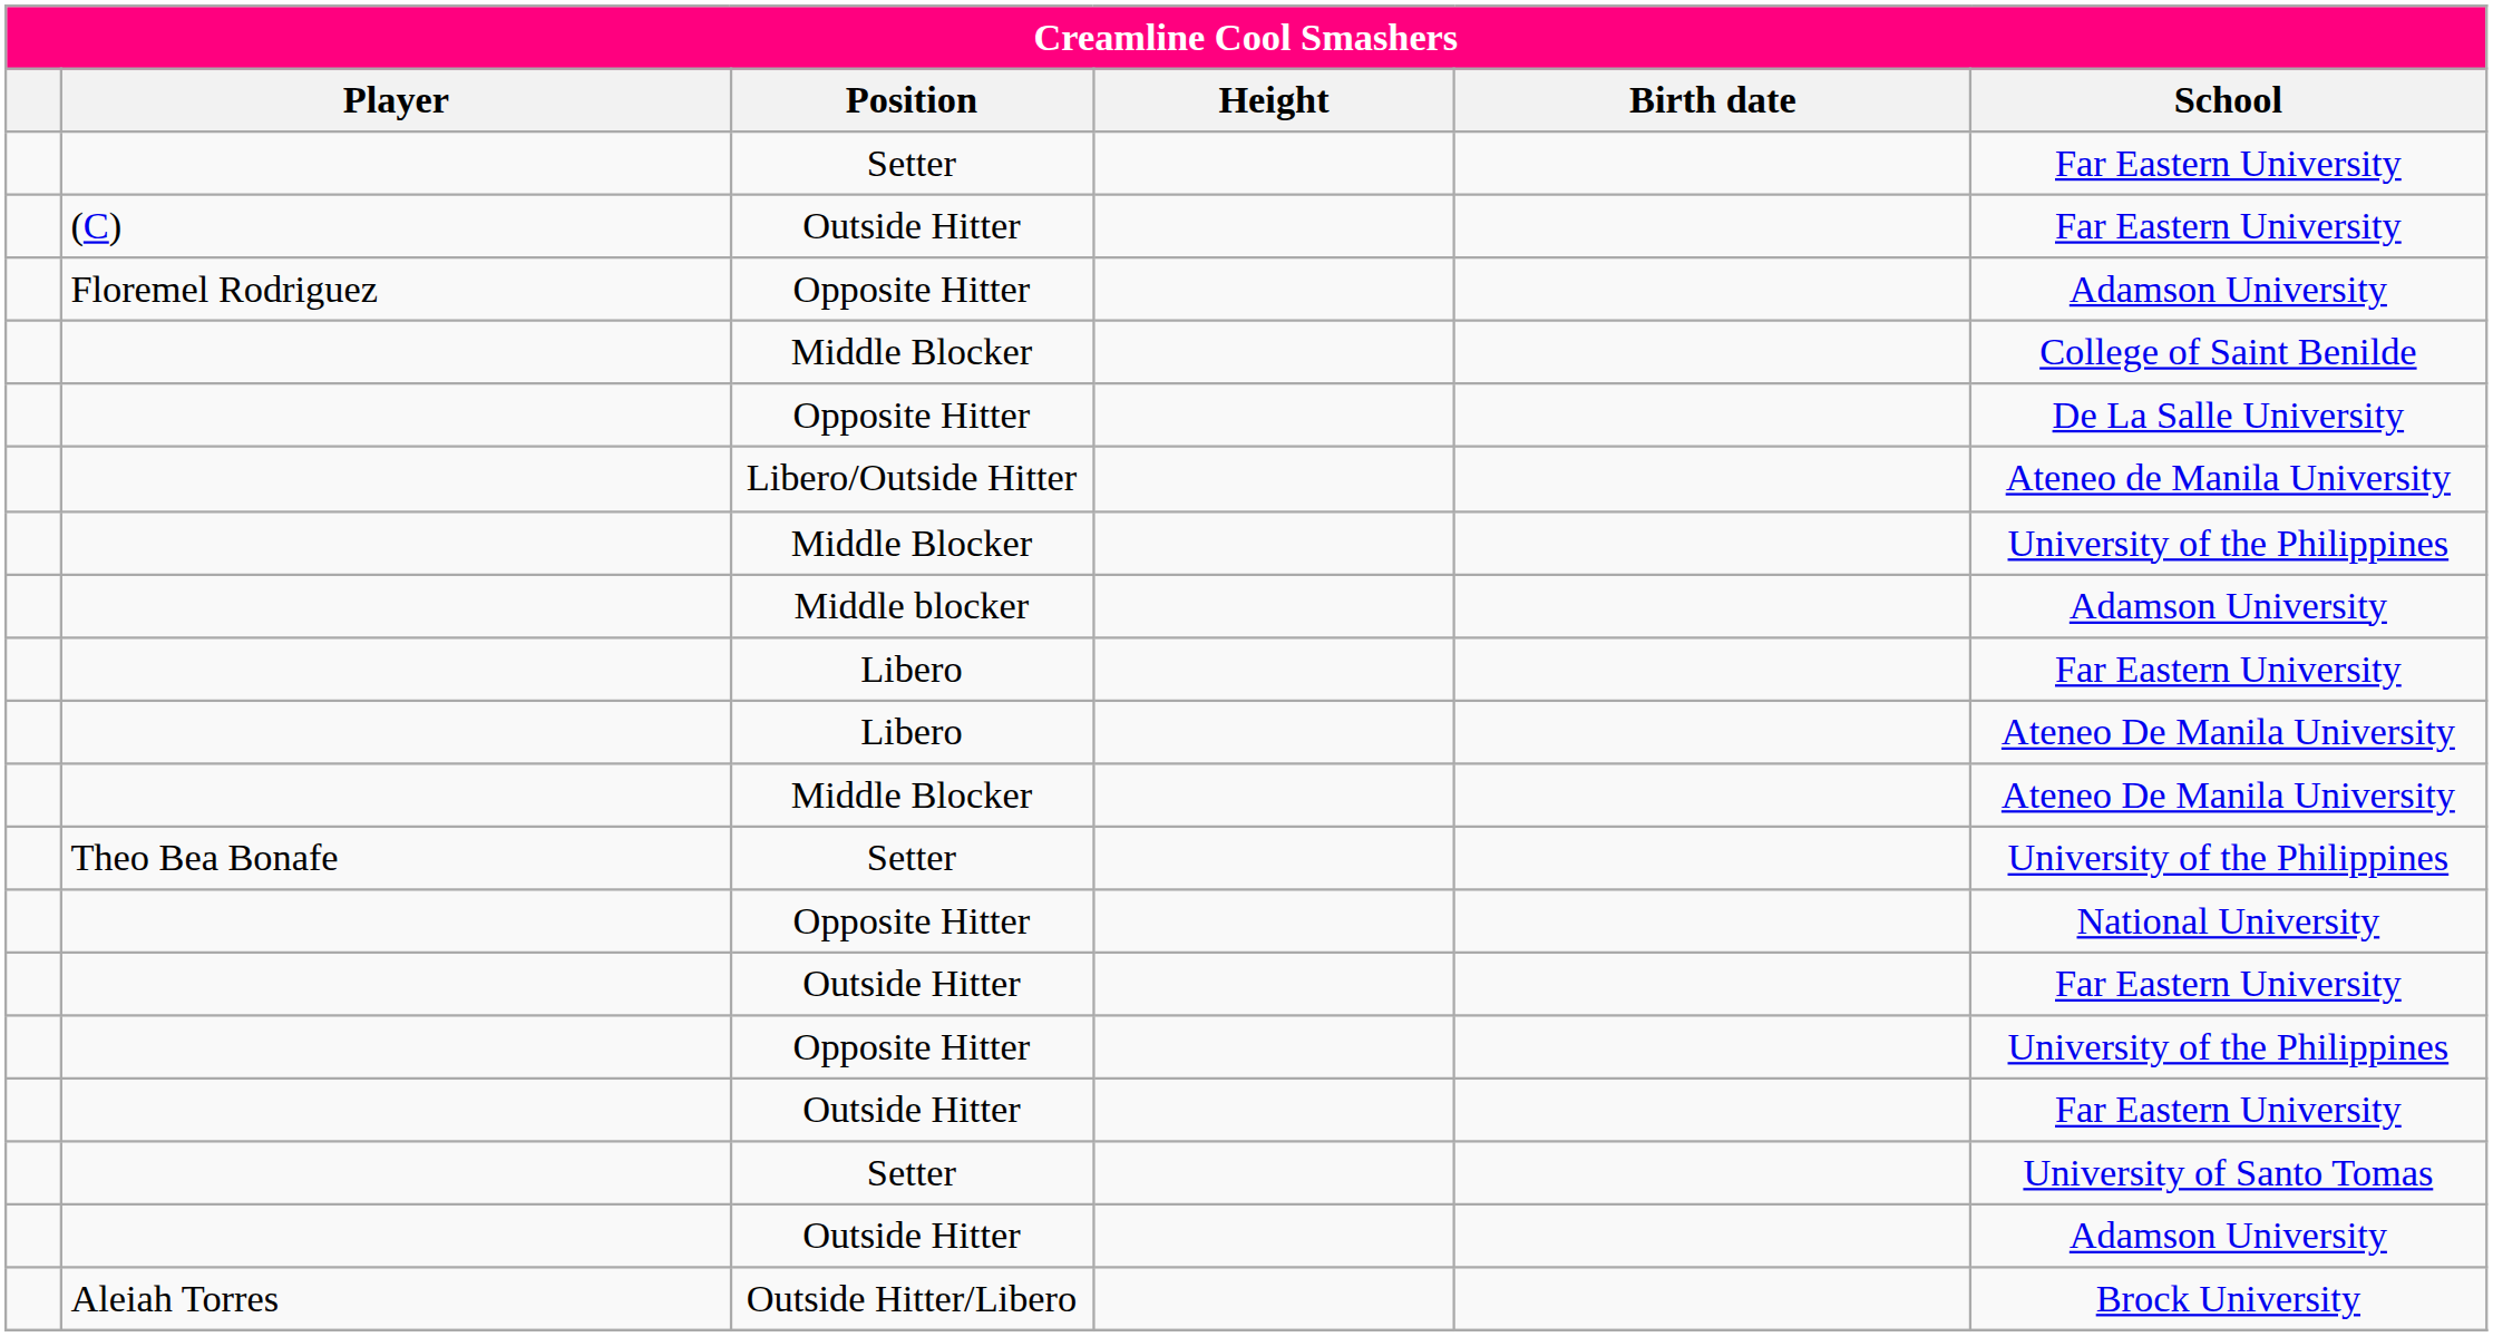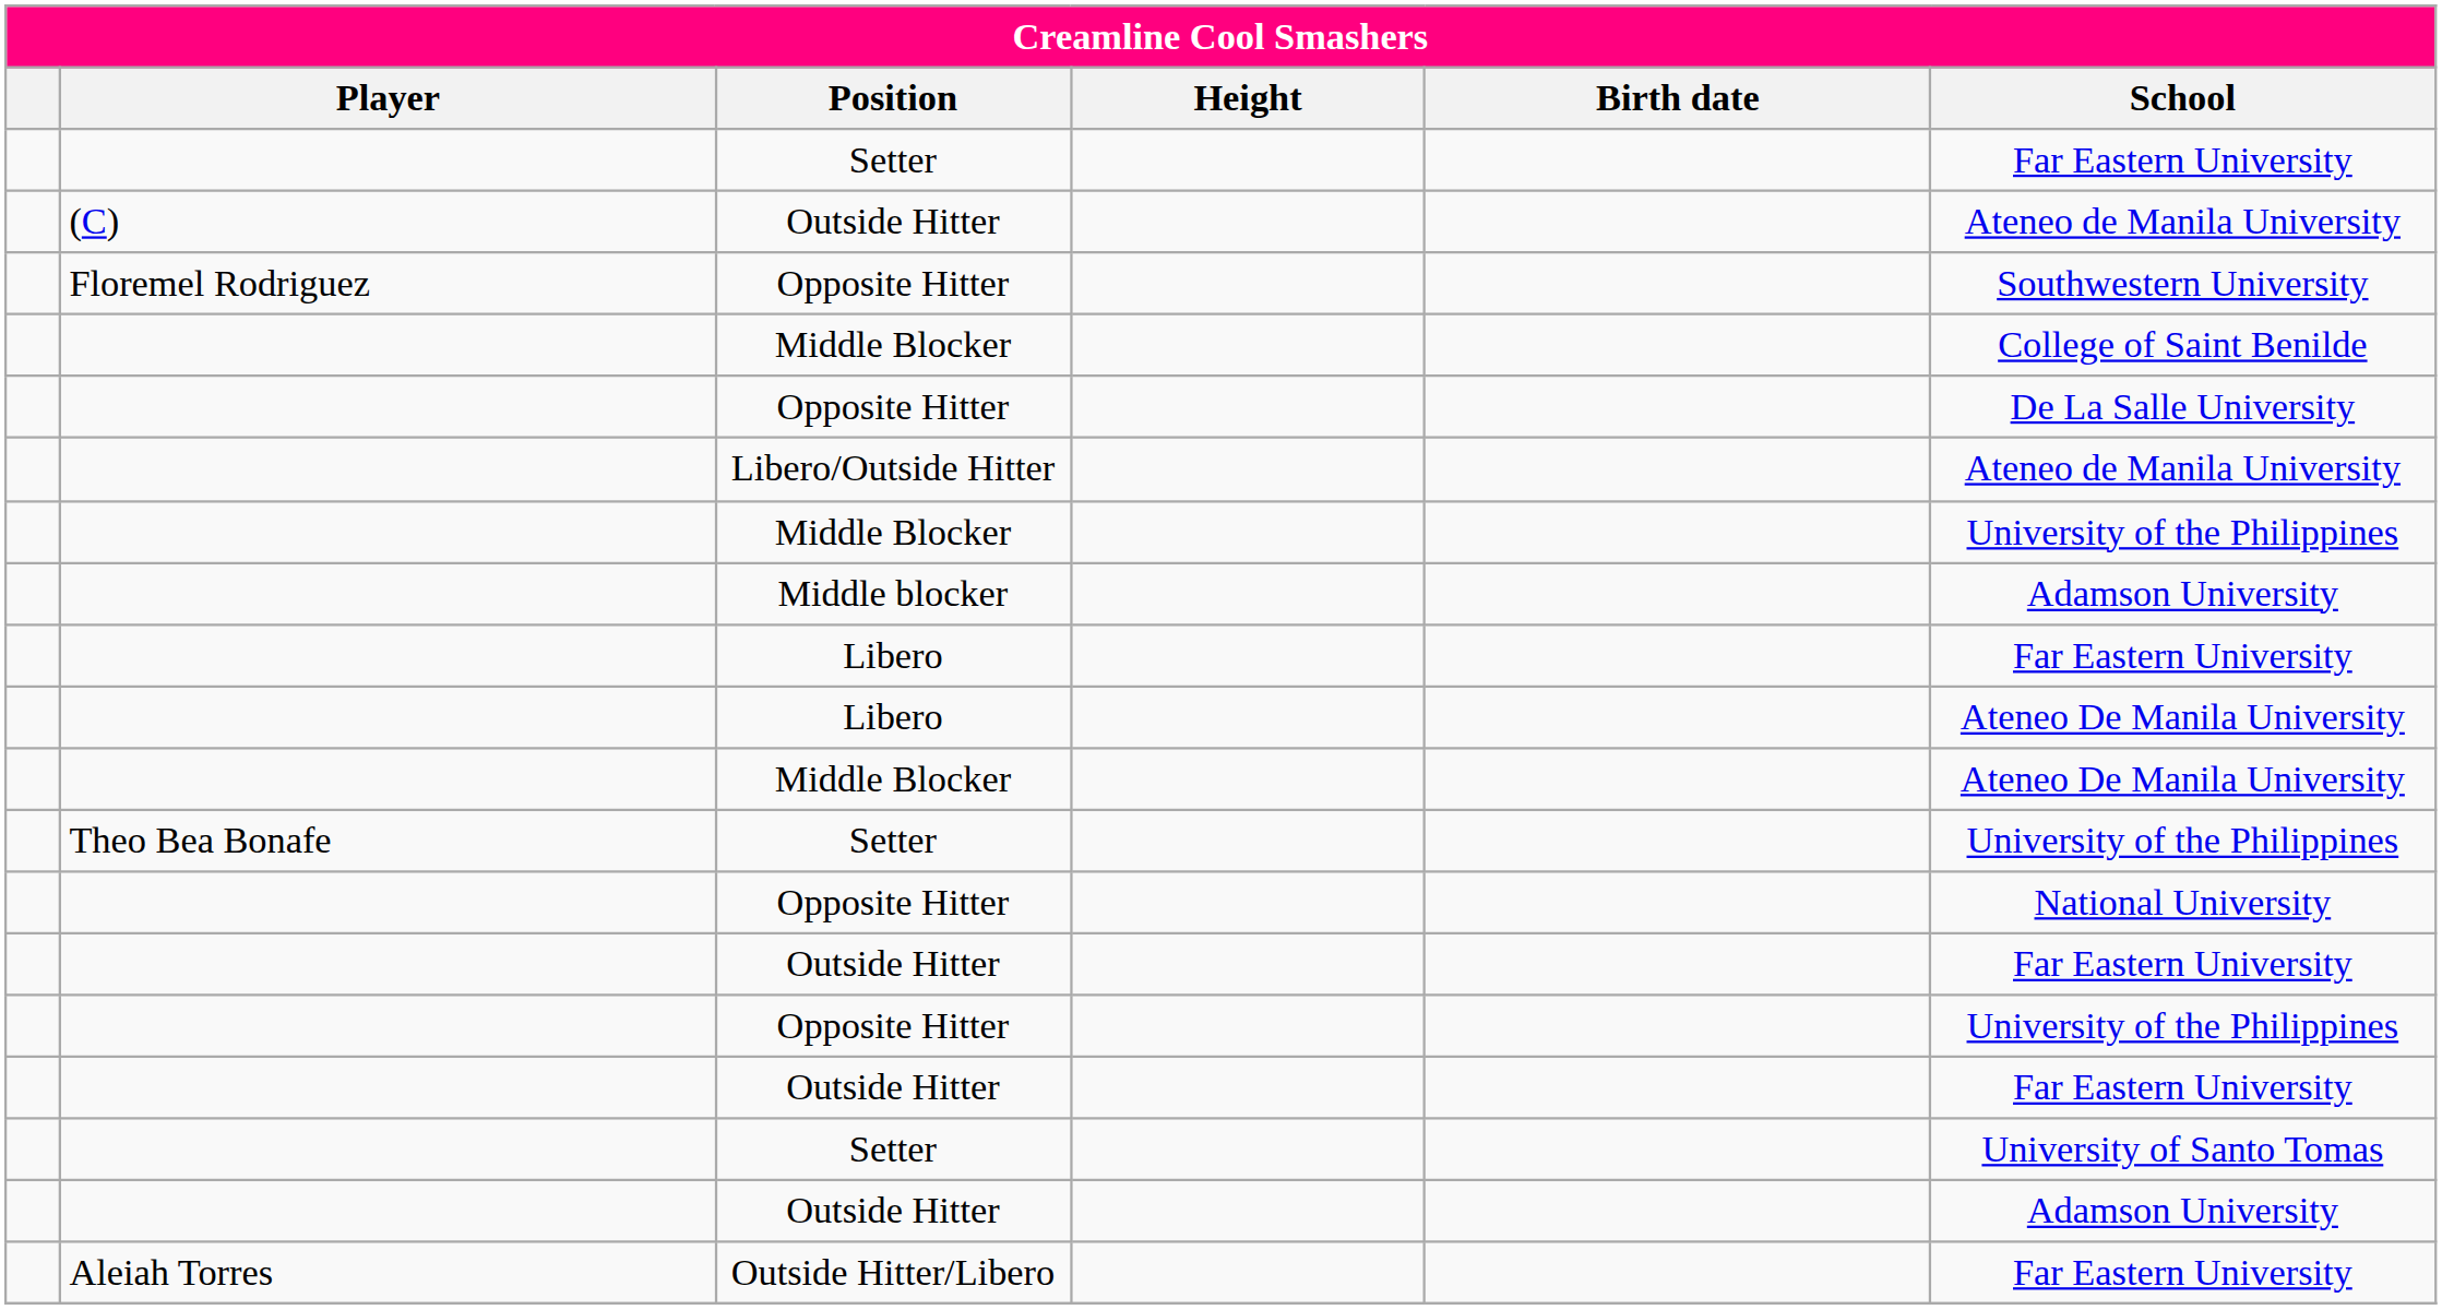 <table class="wikitable sortable" style="font-size:95%; text-align:left;">
 <tr>
 <th colspan="7" style= "background:#FF007F; color:white; text-align: center">Creamline Cool Smashers</th>
 </tr>
 <tr style="background:#FFFFFF;">
 <th style= "align=center; width:1em;"></th>
 <th style= "align=center;width:17em;">Player</th>
 <th style= "align=center; width:9em;">Position</th>
 <th style= "align=center; width:9em;">Height</th>
 <th style= "align=center; width:13em;">Birth date</th>
 <th style= "align=center; width:13em;">School</th>
 </tr>
 <tr align=center>
 <td></td>
 <td align=left> </td>
 <td>Setter</td>
 <td></td>
 <td align=right></td>
 <td><a href='#'>Far Eastern University</a></td>
 </tr>
 <tr align=center>
 <td></td>
 <td align=left>  (<a href='#'>C</a>)</td>
 <td>Outside Hitter</td>
 <td></td>
 <td align=right></td>
-<td><a href='#'>Far Eastern University</a></td>
+<td><a href='#'>Ateneo de Manila University</a></td>
 </tr>
 <tr align=center>
 <td></td>
 <td align=left> Floremel Rodriguez</td>
 <td>Opposite Hitter</td>
 <td></td>
 <td align=right></td>
-<td><a href='#'>Adamson University</a></td>
+<td><a href='#'>Southwestern University</a></td>
 </tr>
 <tr align=center>
 <td></td>
 <td align=left> </td>
 <td>Middle Blocker</td>
 <td></td>
 <td align="right"></td>
 <td><a href='#'>College of Saint Benilde</a></td>
 </tr>
 <tr align=center>
 <td></td>
 <td align=left> </td>
 <td>Opposite Hitter</td>
 <td></td>
 <td align="right"></td>
 <td><a href='#'>De La Salle University</a></td>
 </tr>
 <tr align=center>
 <td></td>
 <td align=left> </td>
 <td>Libero/Outside Hitter</td>
 <td></td>
 <td align="right"></td>
 <td><a href='#'>Ateneo de Manila University</a></td>
 </tr>
 <tr align=center>
 <td></td>
 <td align=left> </td>
 <td>Middle Blocker</td>
 <td></td>
 <td align="right"></td>
 <td><a href='#'>University of the Philippines</a></td>
 </tr>
 <tr align=center>
 <td></td>
 <td align=left> </td>
 <td>Middle blocker</td>
 <td></td>
 <td align=right></td>
 <td><a href='#'>Adamson University</a></td>
 </tr>
 <tr align=center>
 <td></td>
 <td align=left> </td>
 <td>Libero</td>
 <td></td>
 <td align="right"></td>
 <td><a href='#'>Far Eastern University</a></td>
 </tr>
 <tr align=center>
 <td></td>
 <td align=left> </td>
 <td>Libero</td>
 <td></td>
 <td align="right"></td>
 <td><a href='#'>Ateneo De Manila University</a></td>
 </tr>
 <tr align=center>
 <td></td>
 <td align=left> </td>
 <td>Middle Blocker</td>
 <td></td>
 <td align="right"></td>
 <td><a href='#'>Ateneo De Manila University</a></td>
 </tr>
 <tr align=center>
 <td></td>
 <td align=left> Theo Bea Bonafe</td>
 <td>Setter</td>
 <td></td>
 <td align="right"></td>
 <td><a href='#'>University of the Philippines</a></td>
 </tr>
 <tr align=center>
 <td></td>
 <td align=left> </td>
 <td>Opposite Hitter</td>
 <td></td>
 <td align="right"></td>
 <td><a href='#'>National University</a></td>
 </tr>
 <tr align=center>
 <td></td>
 <td align=left> </td>
 <td>Outside Hitter</td>
 <td></td>
 <td align="right"></td>
 <td><a href='#'>Far Eastern University</a></td>
 </tr>
 <tr align=center>
 <td></td>
 <td align=left> </td>
 <td>Opposite Hitter</td>
 <td></td>
 <td align="right"></td>
 <td><a href='#'>University of the Philippines</a></td>
 </tr>
 <tr align=center>
 <td></td>
 <td align=left> </td>
 <td>Outside Hitter</td>
 <td></td>
 <td align="right"></td>
 <td><a href='#'>Far Eastern University</a></td>
 </tr>
 <tr align=center>
 <td></td>
 <td align=left> </td>
 <td>Setter</td>
 <td></td>
 <td align="right"></td>
 <td><a href='#'>University of Santo Tomas</a></td>
 </tr>
 <tr align=center>
 <td></td>
 <td align=left> </td>
 <td>Outside Hitter</td>
 <td></td>
 <td align=right></td>
 <td><a href='#'>Adamson University </a></td>
 </tr>
 <tr align=center>
 <td></td>
 <td align=left> Aleiah Torres</td>
 <td>Outside Hitter/Libero</td>
 <td></td>
 <td align=right></td>
-<td><a href='#'>Brock University</a></td>
+<td><a href='#'>Far Eastern University</a></td>
 </tr>
 <tr align=center>
 </tr>
 </table>
